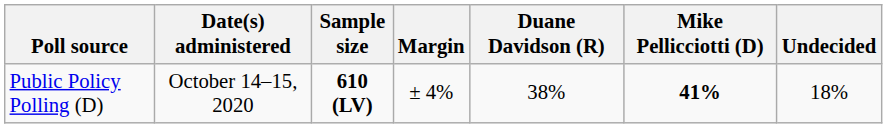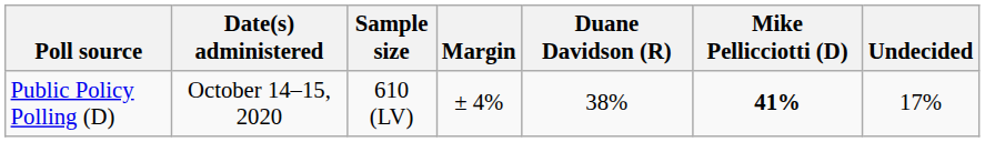 <table class="wikitable" style="font-size:90%;text-align:center;">
 <tr valign=bottom>
 <th>Poll source</th>
 <th>Date(s)<br>administered</th>
 <th>Sample<br>size</th>
 <th>Margin<br></th>
 <th style="width:100px;">Duane<br>Davidson (R)</th>
 <th style="width:100px;">Mike<br>Pellicciotti (D)</th>
 <th>Undecided</th>
 </tr>
 <tr>
 <td style="text-align:left;"><a href='#'>Public Policy Polling</a> (D)</td>
 <td>October 14–15, 2020</td>
-<td><strong>610 (LV)</strong></td>
+<td>610 (LV)</td>
 <td>± 4%</td>
 <td>38%</td>
 <td><strong>41%</strong></td>
-<td>18%</td>
+<td>17%</td>
 </tr>
 </table>
